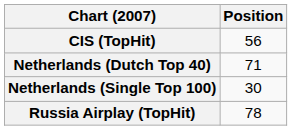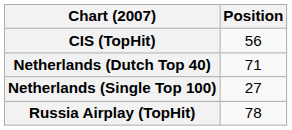 <table class="wikitable sortable plainrowheaders" style="text-align:center">
 <tr>
 <th>Chart (2007)</th>
 <th>Position</th>
 </tr>
 <tr>
 <th scope="row">CIS (TopHit)</th>
 <td>56</td>
 </tr>
 <tr>
 <th scope="row">Netherlands (Dutch Top 40)</th>
 <td>71</td>
 </tr>
 <tr>
 <th scope="row">Netherlands (Single Top 100)</th>
-<td>30</td>
+<td>27</td>
 </tr>
 <tr>
 <th scope="row">Russia Airplay (TopHit)</th>
 <td>78</td>
 </tr>
 </table>
